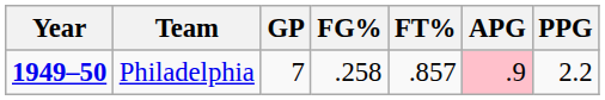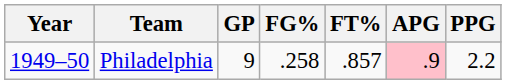 <table class="wikitable sortable" style="font-size:95%; text-align:right;">
 <tr>
 <th>Year</th>
 <th>Team</th>
 <th>GP</th>
 <th>FG%</th>
 <th>FT%</th>
 <th>APG</th>
 <th>PPG</th>
 </tr>
 <tr>
-<td style="text-align:left;"><strong><a href='#'>1949–50</a></strong></td>
+<td style="text-align:left;"><a href='#'>1949–50</a></td>
 <td style="text-align:left;"><a href='#'>Philadelphia</a></td>
-<td>7</td>
+<td>9</td>
 <td>.258</td>
 <td>.857</td>
 <td style="background: pink;">.9</td>
 <td>2.2</td>
 </tr>
 </table>
